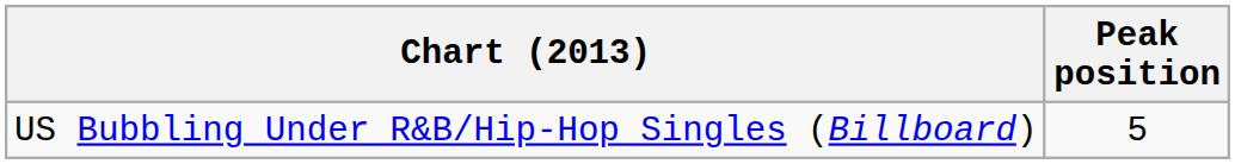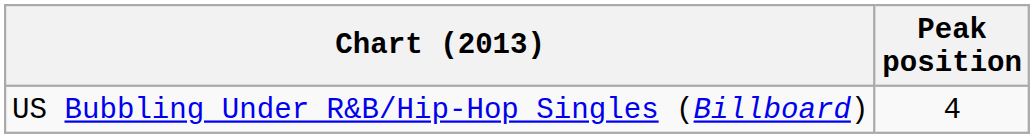 <table class="wikitable plainrowheaders">
 <tr>
 <th scope="col">Chart (2013)</th>
 <th scope="col">Peak<br>position</th>
 </tr>
 <tr>
 <td scope="row">US <a href='#'>Bubbling Under R&B/Hip-Hop Singles</a> (<em><a href='#'>Billboard</a></em>)</td>
-<td style="text-align:center;">5</td>
+<td style="text-align:center;">4</td>
 </tr>
 </table>
